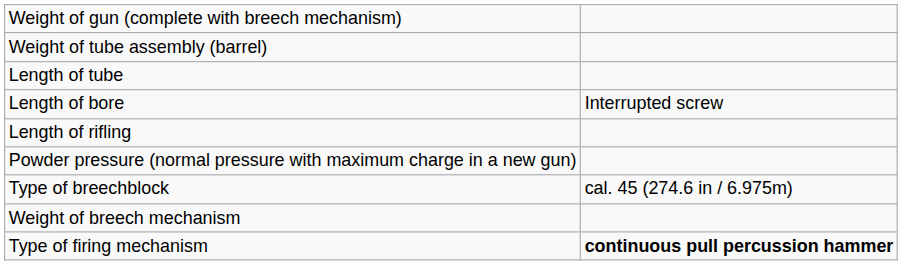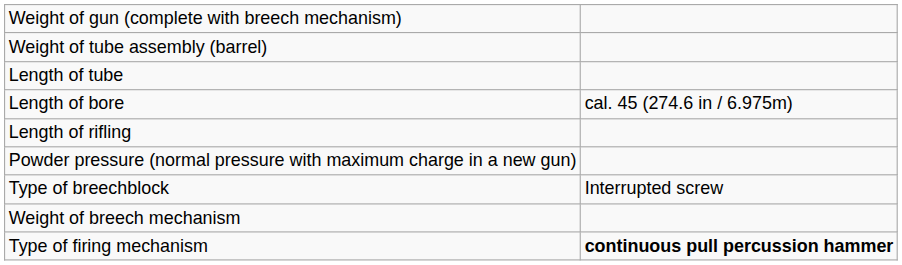 <table class="wikitable">
 <tr>
 <td>Weight of gun (complete with breech mechanism)</td>
 <td></td>
 </tr>
 <tr>
 <td>Weight of tube assembly (barrel)</td>
 <td></td>
 </tr>
 <tr>
 <td>Length of tube</td>
 <td></td>
 </tr>
 <tr>
 <td>Length of bore</td>
-<td>Interrupted screw</td>
+<td>cal. 45 (274.6 in / 6.975m)</td>
 </tr>
 <tr>
 <td>Length of rifling</td>
 <td></td>
 </tr>
 <tr>
 <td>Powder pressure (normal pressure with maximum charge in a new gun)</td>
 <td></td>
 </tr>
 <tr>
 <td>Type of breechblock</td>
-<td>cal. 45 (274.6 in / 6.975m)</td>
+<td>Interrupted screw</td>
 </tr>
 <tr>
 <td>Weight of breech mechanism</td>
 <td></td>
 </tr>
 <tr>
 <td>Type of firing mechanism</td>
 <td><strong>continuous pull percussion hammer</strong></td>
 </tr>
 </table>
